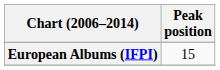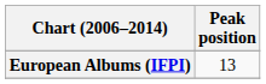 <table class="wikitable sortable plainrowheaders">
 <tr>
 <th>Chart (2006–2014)</th>
 <th>Peak<br>position</th>
 </tr>
 <tr>
 </tr>
 <tr>
 </tr>
 <tr>
 <th scope="row">European Albums (<a href='#'>IFPI</a>)</th>
-<td align="center">15</td>
+<td align="center">13</td>
 </tr>
 <tr>
 </tr>
 <tr>
 </tr>
 </table>
